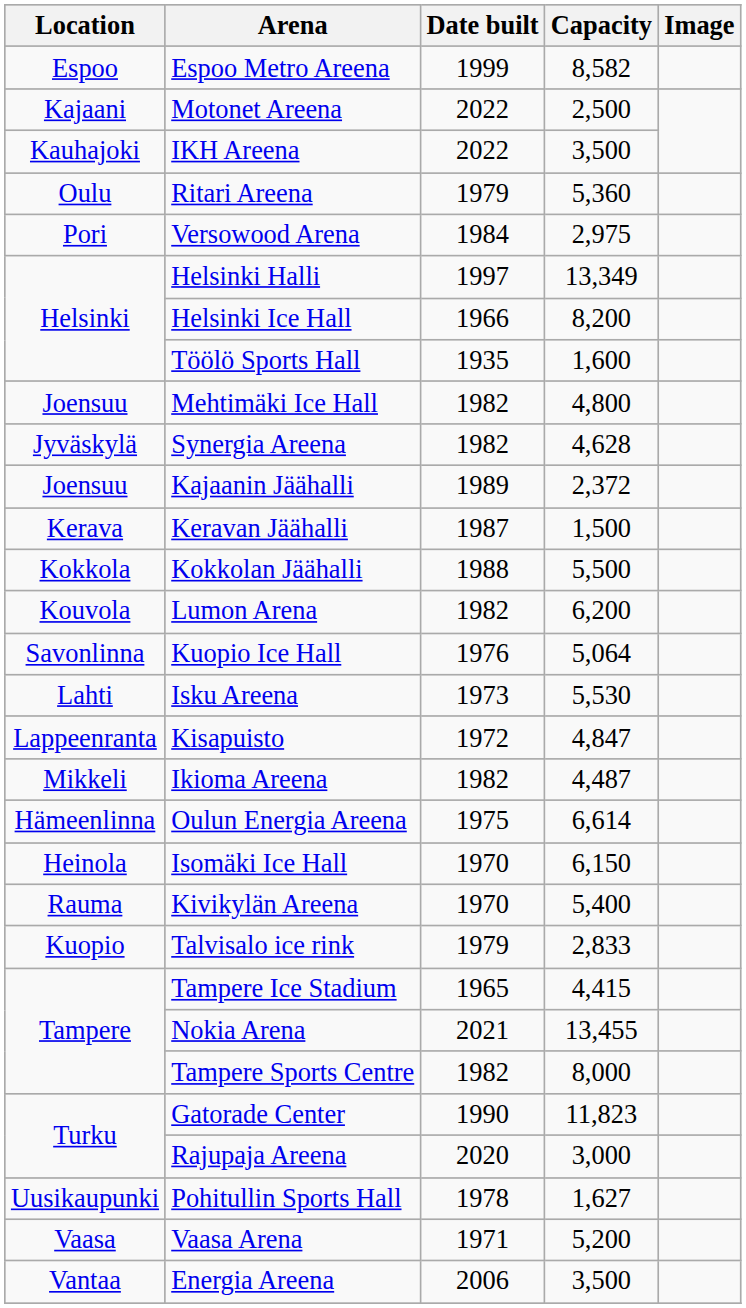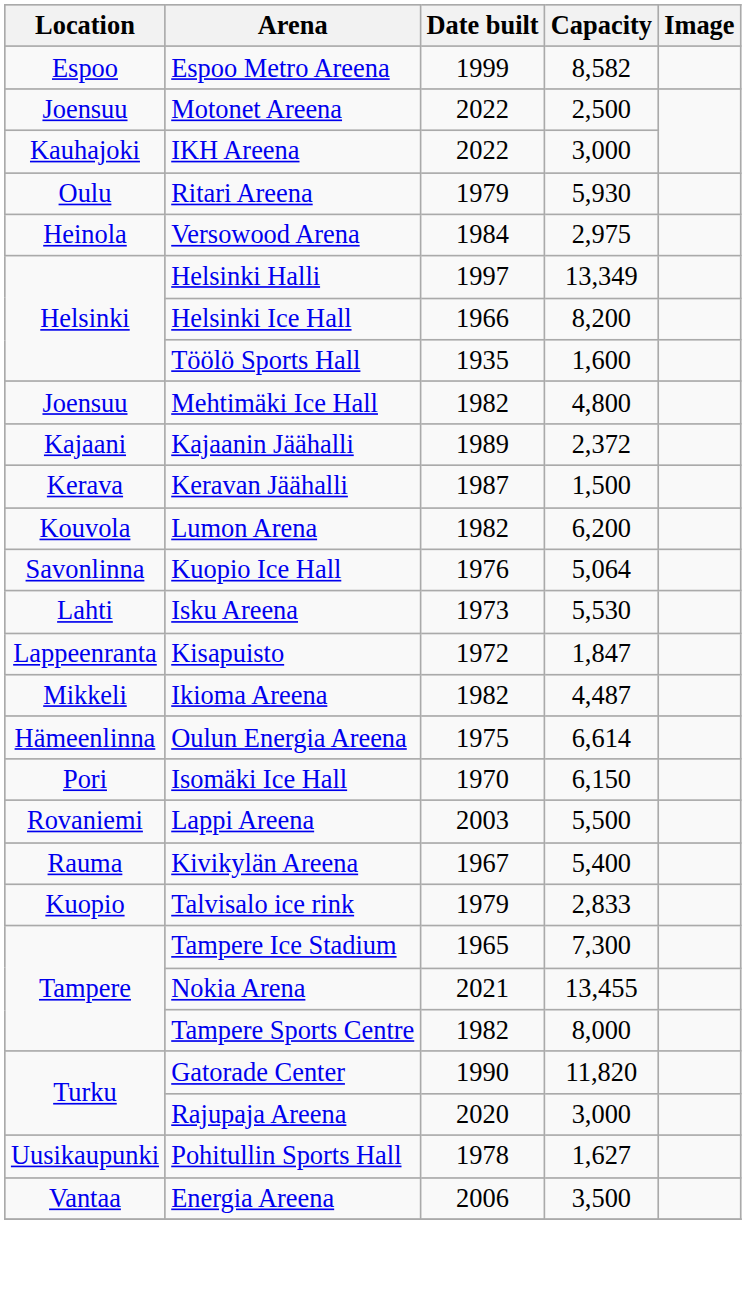 <table class="wikitable sortable">
 <tr>
 <th>Location</th>
 <th>Arena</th>
 <th>Date built</th>
 <th>Capacity</th>
 <th>Image</th>
 </tr>
 <tr>
 <td align=center><a href='#'>Espoo</a></td>
 <td align=left><a href='#'>Espoo Metro Areena</a></td>
 <td align=center>1999</td>
 <td align=center>8,582</td>
 <td></td>
 </tr>
 <tr>
-<td align=center><a href='#'>Kajaani</a></td>
+<td align=center><a href='#'>Joensuu</a></td>
 <td align=left><a href='#'>Motonet Areena</a></td>
 <td align=center>2022</td>
 <td align=center>2,500</td>
 </tr>
 <tr>
 <td align=center><a href='#'>Kauhajoki</a></td>
 <td align=left><a href='#'>IKH Areena</a></td>
 <td align=center>2022</td>
-<td align=center>3,500</td>
+<td align=center>3,000</td>
 </tr>
 <tr>
 <td align=center><a href='#'>Oulu</a></td>
 <td align=left><a href='#'>Ritari Areena</a></td>
 <td align=center>1979</td>
-<td align=center>5,360</td>
+<td align=center>5,930</td>
 <td></td>
 </tr>
 <tr>
-<td align=center><a href='#'>Pori</a></td>
+<td align=center><a href='#'>Heinola</a></td>
 <td align=left><a href='#'>Versowood Arena</a></td>
 <td align=center>1984</td>
 <td align=center>2,975</td>
 <td></td>
 </tr>
 <tr>
 <td rowspan="3" align=center><a href='#'>Helsinki</a></td>
 <td align=left><a href='#'>Helsinki Halli</a></td>
 <td align=center>1997</td>
 <td align=center>13,349</td>
 <td></td>
 </tr>
 <tr>
 <td align=left><a href='#'>Helsinki Ice Hall</a></td>
 <td align=center>1966</td>
 <td align=center>8,200</td>
 <td></td>
 </tr>
 <tr>
 <td align=left><a href='#'>Töölö Sports Hall</a></td>
 <td align=center>1935</td>
 <td align=center>1,600</td>
 <td></td>
 </tr>
 <tr>
 <td align=center><a href='#'>Joensuu</a></td>
 <td align=left><a href='#'>Mehtimäki Ice Hall</a></td>
 <td align=center>1982</td>
 <td align=center>4,800</td>
 <td></td>
 </tr>
 <tr>
-<td align=center><a href='#'>Jyväskylä</a></td>
-<td align=left><a href='#'>Synergia Areena</a></td>
-<td align=center>1982</td>
-<td align=center>4,628</td>
-<td></td>
-</tr>
-<tr>
-<td align=center><a href='#'>Joensuu</a></td>
+<td align=center><a href='#'>Kajaani</a></td>
 <td align=left><a href='#'>Kajaanin Jäähalli</a></td>
 <td align=center>1989</td>
 <td align=center>2,372</td>
 <td></td>
 </tr>
 <tr>
 <td align=center><a href='#'>Kerava</a></td>
 <td align=left><a href='#'>Keravan Jäähalli</a></td>
 <td align=center>1987</td>
 <td align=center>1,500</td>
-<td></td>
-</tr>
-<tr>
-<td align=center><a href='#'>Kokkola</a></td>
-<td align=left><a href='#'>Kokkolan Jäähalli</a></td>
-<td align=center>1988</td>
-<td align=center>5,500</td>
 <td></td>
 </tr>
 <tr>
 <td align=center><a href='#'>Kouvola</a></td>
 <td align=left><a href='#'>Lumon Arena</a></td>
 <td align=center>1982</td>
 <td align=center>6,200</td>
 <td></td>
 </tr>
 <tr>
 <td align=center><a href='#'>Savonlinna</a></td>
 <td align=left><a href='#'>Kuopio Ice Hall</a></td>
 <td align=center>1976</td>
 <td align=center>5,064</td>
 <td></td>
 </tr>
 <tr>
 <td align=center><a href='#'>Lahti</a></td>
 <td align=left><a href='#'>Isku Areena</a></td>
 <td align=center>1973</td>
 <td align=center>5,530</td>
 <td></td>
 </tr>
 <tr>
 <td align=center><a href='#'>Lappeenranta</a></td>
 <td align=left><a href='#'>Kisapuisto</a></td>
 <td align=center>1972</td>
-<td align=center>4,847</td>
+<td align=center>1,847</td>
 <td></td>
 </tr>
 <tr>
 <td align=center><a href='#'>Mikkeli</a></td>
 <td align=left><a href='#'>Ikioma Areena</a></td>
 <td align=center>1982</td>
 <td align=center>4,487</td>
 <td></td>
 </tr>
 <tr>
 <td align=center><a href='#'>Hämeenlinna</a></td>
 <td align=left><a href='#'>Oulun Energia Areena</a></td>
 <td align=center>1975</td>
 <td align=center>6,614</td>
 <td></td>
 </tr>
 <tr>
-<td align=center><a href='#'>Heinola</a></td>
+<td align=center><a href='#'>Pori</a></td>
 <td align=left><a href='#'>Isomäki Ice Hall</a></td>
 <td align=center>1970</td>
 <td align=center>6,150</td>
 <td></td>
 </tr>
 <tr>
+<td align=center><a href='#'>Rovaniemi</a></td>
+<td align=left><a href='#'>Lappi Areena</a></td>
+<td align=center>2003</td>
+<td align=center>5,500</td>
+<td></td>
+</tr>
+<tr>
 <td align=center><a href='#'>Rauma</a></td>
 <td align=left><a href='#'>Kivikylän Areena</a></td>
-<td align=center>1970</td>
+<td align=center>1967</td>
 <td align=center>5,400</td>
 <td></td>
 </tr>
 <tr>
 <td align=center><a href='#'>Kuopio</a></td>
 <td align=left><a href='#'>Talvisalo ice rink</a></td>
 <td align=center>1979</td>
 <td align=center>2,833</td>
 <td></td>
 </tr>
 <tr>
 <td rowspan="3" align=center><a href='#'>Tampere</a></td>
 <td align=left><a href='#'>Tampere Ice Stadium</a></td>
 <td align=center>1965</td>
-<td align=center>4,415</td>
+<td align=center>7,300</td>
 <td></td>
 </tr>
 <tr>
 <td align=left><a href='#'>Nokia Arena</a></td>
 <td align=center>2021</td>
 <td align=center>13,455</td>
 <td></td>
 </tr>
 <tr>
 <td align=left><a href='#'>Tampere Sports Centre</a></td>
 <td align=center>1982</td>
 <td align=center>8,000</td>
 <td></td>
 </tr>
 <tr>
 <td rowspan="2" align=center><a href='#'>Turku</a></td>
 <td align=left><a href='#'>Gatorade Center</a></td>
 <td align=center>1990</td>
-<td align=center>11,823</td>
+<td align=center>11,820</td>
 <td></td>
 </tr>
 <tr>
 <td align=left><a href='#'>Rajupaja Areena</a></td>
 <td align=center>2020</td>
 <td align=center>3,000</td>
 <td></td>
 </tr>
 <tr>
 <td align=center><a href='#'>Uusikaupunki</a></td>
 <td align=left><a href='#'>Pohitullin Sports Hall</a></td>
 <td align=center>1978</td>
 <td align=center>1,627</td>
 <td></td>
 </tr>
 <tr>
-<td align=center><a href='#'>Vaasa</a></td>
-<td align=left><a href='#'>Vaasa Arena</a></td>
-<td align=center>1971</td>
-<td align=center>5,200</td>
-<td></td>
-</tr>
-<tr>
 <td align=center><a href='#'>Vantaa</a></td>
 <td align=left><a href='#'>Energia Areena</a></td>
 <td align=center>2006</td>
 <td align=center>3,500</td>
 <td></td>
 </tr>
 <tr>
 </tr>
 </table>
